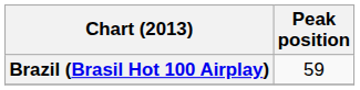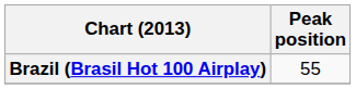 <table class="wikitable sortable plainrowheaders" style="text-align:center">
 <tr>
 <th scope="col">Chart (2013)</th>
 <th scope="col">Peak<br> position</th>
 </tr>
 <tr>
 <th scope="row">Brazil (<a href='#'>Brasil Hot 100 Airplay</a>)</th>
-<td align="center">59</td>
+<td align="center">55</td>
 </tr>
 <tr>
 </tr>
 </table>
